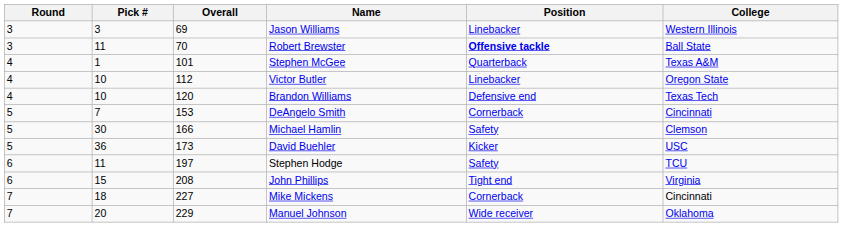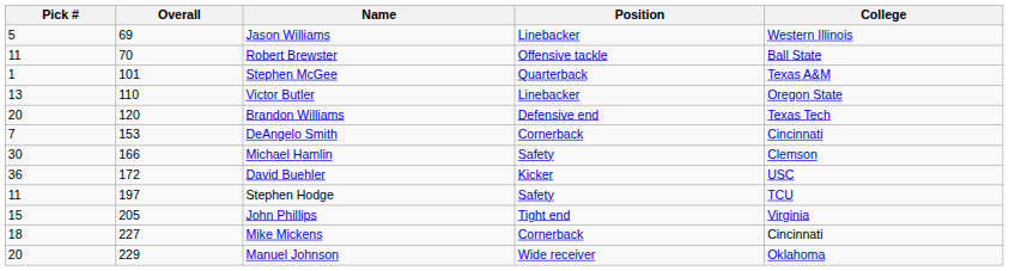 <table class="wikitable sortable sortable" style="width: 100%">
 <tr>
-<th>Round</th>
 <th>Pick #</th>
 <th>Overall</th>
 <th>Name</th>
 <th>Position</th>
 <th>College</th>
 </tr>
 <tr>
-<td>3</td>
-<td>3</td>
+<td>5</td>
 <td>69</td>
 <td><a href='#'>Jason Williams</a></td>
 <td><a href='#'>Linebacker</a></td>
 <td><a href='#'>Western Illinois</a></td>
 </tr>
 <tr>
-<td>3</td>
 <td>11</td>
 <td>70</td>
 <td><a href='#'>Robert Brewster</a></td>
-<td><strong><a href='#'>Offensive tackle</a></strong></td>
+<td><a href='#'>Offensive tackle</a></td>
 <td><a href='#'>Ball State</a></td>
 </tr>
 <tr>
-<td>4</td>
 <td>1</td>
 <td>101</td>
 <td><a href='#'>Stephen McGee</a></td>
 <td><a href='#'>Quarterback</a></td>
 <td><a href='#'>Texas A&M</a></td>
 </tr>
 <tr>
-<td>4</td>
-<td>10</td>
-<td>112</td>
+<td>13</td>
+<td>110</td>
 <td><a href='#'>Victor Butler</a></td>
 <td><a href='#'>Linebacker</a></td>
 <td><a href='#'>Oregon State</a></td>
 </tr>
 <tr>
-<td>4</td>
-<td>10</td>
+<td>20</td>
 <td>120</td>
 <td><a href='#'>Brandon Williams</a></td>
 <td><a href='#'>Defensive end</a></td>
 <td><a href='#'>Texas Tech</a></td>
 </tr>
 <tr>
-<td>5</td>
 <td>7</td>
 <td>153</td>
 <td><a href='#'>DeAngelo Smith</a></td>
 <td><a href='#'>Cornerback</a></td>
 <td><a href='#'>Cincinnati</a></td>
 </tr>
 <tr>
-<td>5</td>
 <td>30</td>
 <td>166</td>
 <td><a href='#'>Michael Hamlin</a></td>
 <td><a href='#'>Safety</a></td>
 <td><a href='#'>Clemson</a></td>
 </tr>
 <tr>
-<td>5</td>
 <td>36</td>
-<td>173</td>
+<td>172</td>
 <td><a href='#'>David Buehler</a></td>
 <td><a href='#'>Kicker</a></td>
 <td><a href='#'>USC</a></td>
 </tr>
 <tr>
-<td>6</td>
 <td>11</td>
 <td>197</td>
 <td>Stephen Hodge</td>
 <td><a href='#'>Safety</a></td>
 <td><a href='#'>TCU</a></td>
 </tr>
 <tr>
-<td>6</td>
 <td>15</td>
-<td>208</td>
+<td>205</td>
 <td><a href='#'>John Phillips</a></td>
 <td><a href='#'>Tight end</a></td>
 <td><a href='#'>Virginia</a></td>
 </tr>
 <tr>
-<td>7</td>
 <td>18</td>
 <td>227</td>
 <td><a href='#'>Mike Mickens</a></td>
 <td><a href='#'>Cornerback</a></td>
 <td>Cincinnati</td>
 </tr>
 <tr>
-<td>7</td>
 <td>20</td>
 <td>229</td>
 <td><a href='#'>Manuel Johnson</a></td>
 <td><a href='#'>Wide receiver</a></td>
 <td><a href='#'>Oklahoma</a></td>
 </tr>
 </table>
